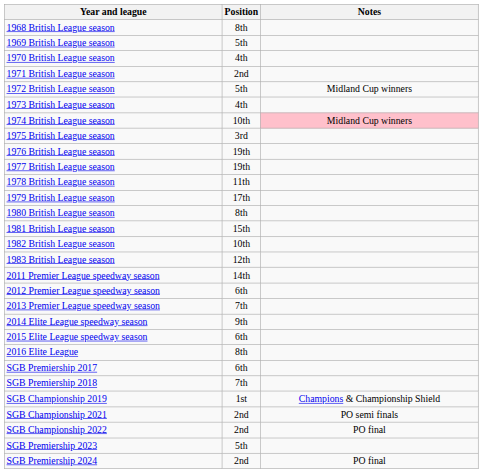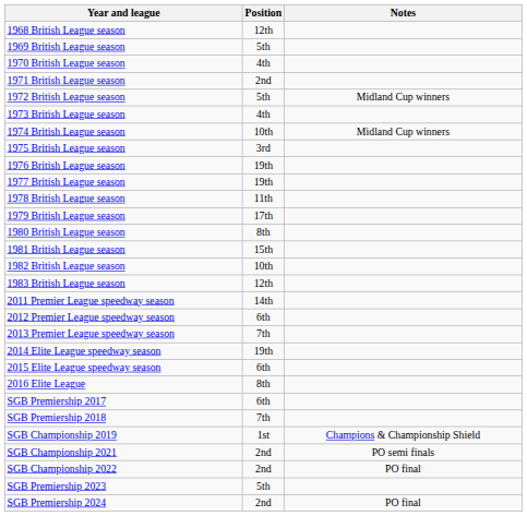 <table class="wikitable">
 <tr>
 <th width=350>Year and league</th>
 <th width=50>Position</th>
 <th width=350>Notes</th>
 </tr>
 <tr align=center>
 <td align="left"><a href='#'>1968 British League season</a></td>
-<td>8th</td>
+<td>12th</td>
 <td></td>
 </tr>
 <tr align=center>
 <td align="left"><a href='#'>1969 British League season</a></td>
 <td>5th</td>
 <td></td>
 </tr>
 <tr align=center>
 <td align="left"><a href='#'>1970 British League season</a></td>
 <td>4th</td>
 <td></td>
 </tr>
 <tr align=center>
 <td align="left"><a href='#'>1971 British League season</a></td>
 <td>2nd</td>
 <td></td>
 </tr>
 <tr align=center>
 <td align="left"><a href='#'>1972 British League season</a></td>
 <td>5th</td>
 <td>Midland Cup winners</td>
 </tr>
 <tr align=center>
 <td align="left"><a href='#'>1973 British League season</a></td>
 <td>4th</td>
 <td></td>
 </tr>
 <tr align=center>
 <td align="left"><a href='#'>1974 British League season</a></td>
 <td>10th</td>
-<td style="background: pink;">Midland Cup winners</td>
+<td>Midland Cup winners</td>
 </tr>
 <tr align=center>
 <td align="left"><a href='#'>1975 British League season</a></td>
 <td>3rd</td>
 <td></td>
 </tr>
 <tr align=center>
 <td align="left"><a href='#'>1976 British League season</a></td>
 <td>19th</td>
 <td></td>
 </tr>
 <tr align=center>
 <td align="left"><a href='#'>1977 British League season</a></td>
 <td>19th</td>
 <td></td>
 </tr>
 <tr align=center>
 <td align="left"><a href='#'>1978 British League season</a></td>
 <td>11th</td>
 <td></td>
 </tr>
 <tr align=center>
 <td align="left"><a href='#'>1979 British League season</a></td>
 <td>17th</td>
 <td></td>
 </tr>
 <tr align=center>
 <td align="left"><a href='#'>1980 British League season</a></td>
 <td>8th</td>
 <td></td>
 </tr>
 <tr align=center>
 <td align="left"><a href='#'>1981 British League season</a></td>
 <td>15th</td>
 <td></td>
 </tr>
 <tr align=center>
 <td align="left"><a href='#'>1982 British League season</a></td>
 <td>10th</td>
 <td></td>
 </tr>
 <tr align=center>
 <td align="left"><a href='#'>1983 British League season</a></td>
 <td>12th</td>
 <td></td>
 </tr>
 <tr align=center>
 <td align="left"><a href='#'>2011 Premier League speedway season</a></td>
 <td>14th</td>
 <td></td>
 </tr>
 <tr align=center>
 <td align="left"><a href='#'>2012 Premier League speedway season</a></td>
 <td>6th</td>
 <td></td>
 </tr>
 <tr align=center>
 <td align="left"><a href='#'>2013 Premier League speedway season</a></td>
 <td>7th</td>
 <td></td>
 </tr>
 <tr align=center>
 <td align="left"><a href='#'>2014 Elite League speedway season</a></td>
-<td>9th</td>
+<td>19th</td>
 <td></td>
 </tr>
 <tr align=center>
 <td align="left"><a href='#'>2015 Elite League speedway season</a></td>
 <td>6th</td>
 <td></td>
 </tr>
 <tr align=center>
 <td align="left"><a href='#'>2016 Elite League</a></td>
 <td>8th</td>
 <td></td>
 </tr>
 <tr align=center>
 <td align="left"><a href='#'>SGB Premiership 2017</a></td>
 <td>6th</td>
 <td></td>
 </tr>
 <tr align=center>
 <td align="left"><a href='#'>SGB Premiership 2018</a></td>
 <td>7th</td>
 <td></td>
 </tr>
 <tr align=center>
 <td align="left"><a href='#'>SGB Championship 2019</a></td>
 <td>1st</td>
 <td><a href='#'>Champions</a> & Championship Shield</td>
 </tr>
 <tr align=center>
 <td align="left"><a href='#'>SGB Championship 2021</a></td>
 <td>2nd</td>
 <td>PO semi finals</td>
 </tr>
 <tr align=center>
 <td align="left"><a href='#'>SGB Championship 2022</a></td>
 <td>2nd</td>
 <td>PO final</td>
 </tr>
 <tr align=center>
 <td align="left"><a href='#'>SGB Premiership 2023</a></td>
 <td>5th</td>
 <td></td>
 </tr>
 <tr align=center>
 <td align="left"><a href='#'>SGB Premiership 2024</a></td>
 <td>2nd</td>
 <td>PO final</td>
 </tr>
 </table>
